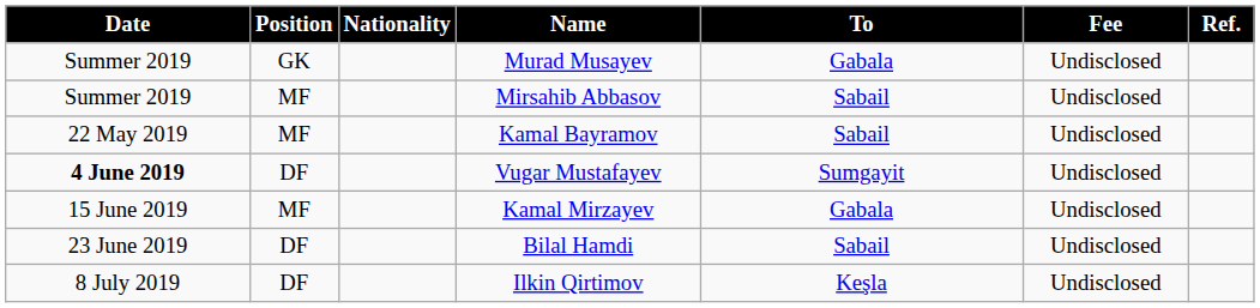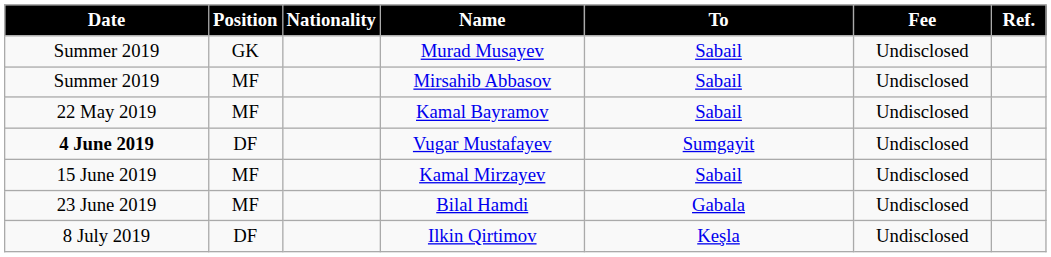 <table class="wikitable"  style="text-align:center; font-size:90%; ">
 <tr>
 <th style="background:#000000; color:#FFFFFF; width:150px;">Date</th>
 <th style="background:#000000; color:#FFFFFF; width:50px;">Position</th>
 <th style="background:#000000; color:#FFFFFF; width:50px;">Nationality</th>
 <th style="background:#000000; color:#FFFFFF; width:150px;">Name</th>
 <th style="background:#000000; color:#FFFFFF; width:200px;">To</th>
 <th style="background:#000000; color:#FFFFFF; width:100px;">Fee</th>
 <th style="background:#000000; color:#FFFFFF; width:35px;">Ref.</th>
 </tr>
 <tr>
 <td>Summer 2019</td>
 <td>GK</td>
 <td></td>
 <td><a href='#'>Murad Musayev</a></td>
-<td><a href='#'>Gabala</a></td>
+<td><a href='#'> Sabail</a></td>
 <td>Undisclosed</td>
 <td></td>
 </tr>
 <tr>
 <td>Summer 2019</td>
 <td>MF</td>
 <td></td>
 <td><a href='#'>Mirsahib Abbasov</a></td>
 <td><a href='#'>Sabail</a></td>
 <td>Undisclosed</td>
 <td></td>
 </tr>
 <tr>
 <td>22 May 2019</td>
 <td>MF</td>
 <td></td>
 <td><a href='#'>Kamal Bayramov</a></td>
 <td><a href='#'>Sabail</a></td>
 <td>Undisclosed</td>
 <td></td>
 </tr>
 <tr>
 <td><strong>4 June 2019</strong></td>
 <td>DF</td>
 <td></td>
 <td><a href='#'>Vugar Mustafayev</a></td>
 <td><a href='#'>Sumgayit</a></td>
 <td>Undisclosed</td>
 <td></td>
 </tr>
 <tr>
 <td>15 June 2019</td>
 <td>MF</td>
 <td></td>
 <td><a href='#'>Kamal Mirzayev</a></td>
-<td><a href='#'>Gabala</a></td>
+<td><a href='#'> Sabail</a></td>
 <td>Undisclosed</td>
 <td></td>
 </tr>
 <tr>
 <td>23 June 2019</td>
-<td>DF</td>
+<td>MF</td>
 <td></td>
 <td><a href='#'>Bilal Hamdi</a></td>
-<td><a href='#'> Sabail</a></td>
+<td><a href='#'>Gabala</a></td>
 <td>Undisclosed</td>
 <td></td>
 </tr>
 <tr>
 <td>8 July 2019</td>
 <td>DF</td>
 <td></td>
 <td><a href='#'>Ilkin Qirtimov</a></td>
 <td><a href='#'>Keşla</a></td>
 <td>Undisclosed</td>
 <td></td>
 </tr>
 </table>
